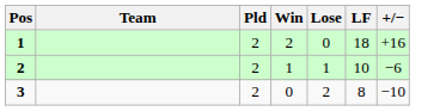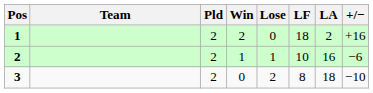 <table class="wikitable" style="font-size: 100%">
 <tr>
 <th width=20>Pos</th>
 <th width=200>Team</th>
 <th width=25>Pld</th>
 <th width=25>Win</th>
 <th width=25>Lose</th>
 <th width=25>LF</th>
+<th width=25>LA</th>
 <th width=25>+/−</th>
 </tr>
 <tr align=center style="background: #ccffcc;">
 <td><strong>1</strong></td>
 <td align="left"></td>
 <td>2</td>
 <td>2</td>
 <td>0</td>
 <td>18</td>
+<td>2</td>
 <td>+16</td>
 </tr>
 <tr align=center style="background: #ccffcc;">
 <td><strong>2</strong></td>
 <td align="left"></td>
 <td>2</td>
 <td>1</td>
 <td>1</td>
 <td>10</td>
+<td>16</td>
 <td>−6</td>
 </tr>
 <tr align=center>
 <td><strong>3</strong></td>
 <td align="left"></td>
 <td>2</td>
 <td>0</td>
 <td>2</td>
 <td>8</td>
+<td>18</td>
 <td>−10</td>
 </tr>
 </table>
